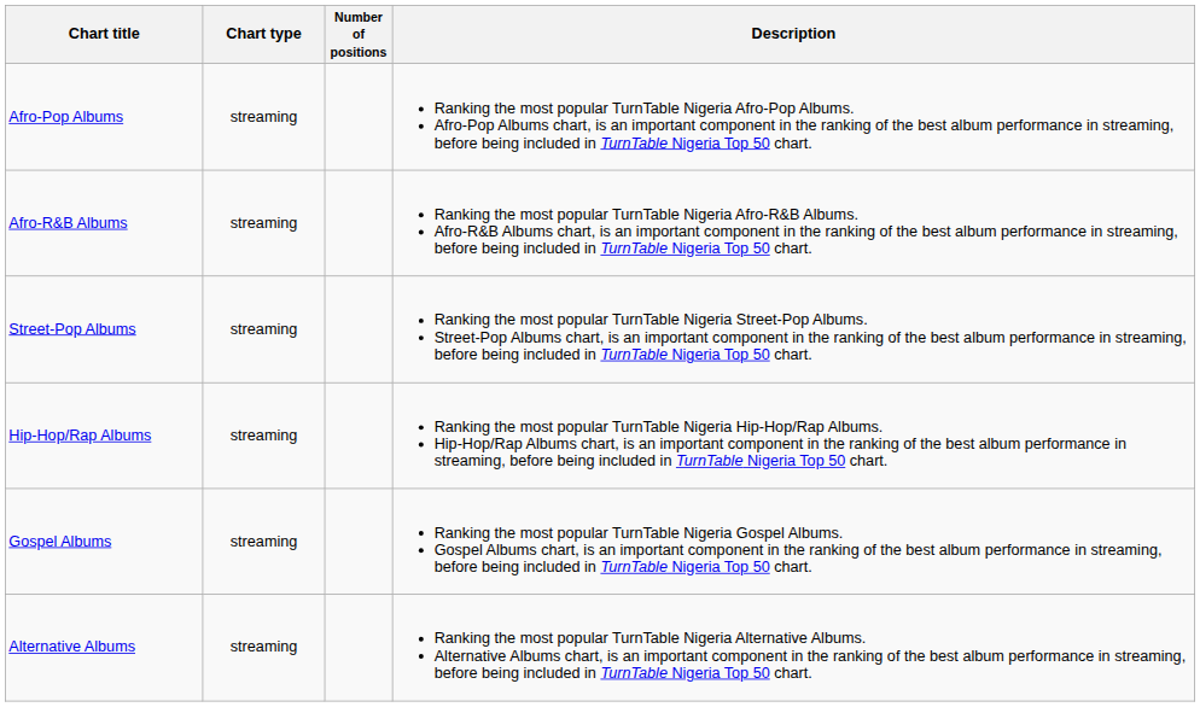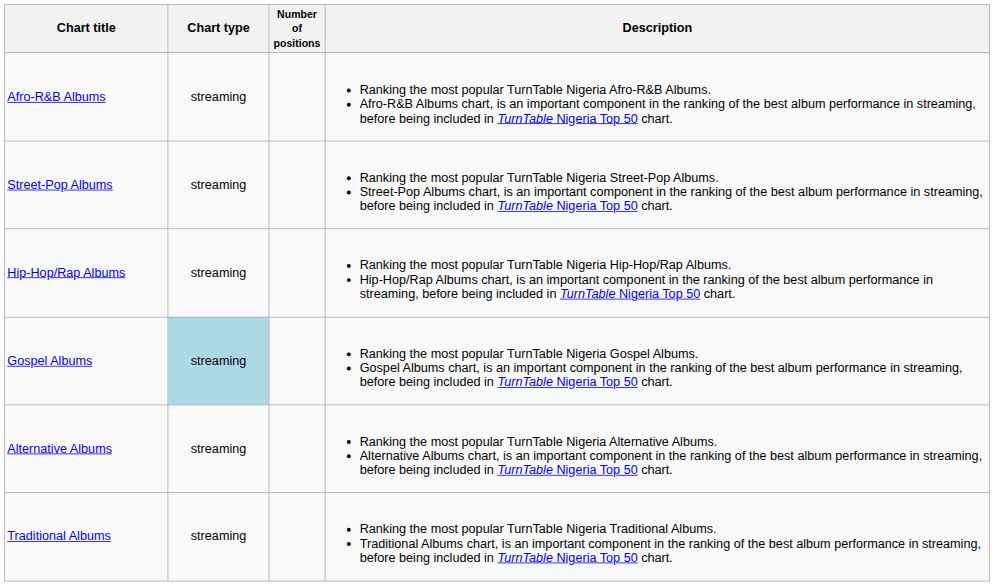 <table class="wikitable sortable">
 <tr>
 <th width=200>Chart title</th>
 <th width=120>Chart type</th>
 <th><small>Number of<br>positions</small></th>
 <th class="unsortable">Description</th>
-</tr>
-<tr>
-<td><a href='#'>Afro-Pop Albums</a></td>
-<td style="text-align:center;" rowspan="1">streaming</td>
-<td align=center></td>
-<td><br><ul><li>Ranking the most popular TurnTable Nigeria Afro-Pop Albums.</li><li>Afro-Pop Albums chart, is an important component in the ranking of the best album performance in streaming, before being included in <a href='#'><em>TurnTable</em> Nigeria Top 50</a> chart.</li></ul></td>
 </tr>
 <tr>
 <td><a href='#'>Afro-R&B Albums</a></td>
 <td style="text-align:center;" rowspan="1">streaming</td>
 <td align=center></td>
 <td><br><ul><li>Ranking the most popular TurnTable Nigeria Afro-R&B Albums.</li><li>Afro-R&B Albums chart, is an important component in the ranking of the best album performance in streaming, before being included in <a href='#'><em>TurnTable</em> Nigeria Top 50</a> chart.</li></ul></td>
 </tr>
 <tr>
 <td><a href='#'>Street-Pop Albums</a></td>
 <td style="text-align:center;" rowspan="1">streaming</td>
 <td align=center></td>
 <td><br><ul><li>Ranking the most popular TurnTable Nigeria Street-Pop Albums.</li><li>Street-Pop Albums chart, is an important component in the ranking of the best album performance in streaming, before being included in <a href='#'><em>TurnTable</em> Nigeria Top 50</a> chart.</li></ul></td>
 </tr>
 <tr>
 <td><a href='#'>Hip-Hop/Rap Albums</a></td>
 <td style="text-align:center;" rowspan="1">streaming</td>
 <td align=center></td>
 <td><br><ul><li>Ranking the most popular TurnTable Nigeria Hip-Hop/Rap Albums.</li><li>Hip-Hop/Rap Albums chart, is an important component in the ranking of the best album performance in streaming, before being included in <a href='#'><em>TurnTable</em> Nigeria Top 50</a> chart.</li></ul></td>
 </tr>
 <tr>
 <td><a href='#'>Gospel Albums</a></td>
-<td style="text-align:center;" rowspan="1">streaming</td>
+<td style="background: lightblue; text-align:center;" rowspan="1">streaming</td>
 <td align=center></td>
 <td><br><ul><li>Ranking the most popular TurnTable Nigeria Gospel Albums.</li><li>Gospel Albums chart, is an important component in the ranking of the best album performance in streaming, before being included in <a href='#'><em>TurnTable</em> Nigeria Top 50</a> chart.</li></ul></td>
 </tr>
 <tr>
 <td><a href='#'>Alternative Albums</a></td>
 <td style="text-align:center;" rowspan="1">streaming</td>
 <td align=center></td>
 <td><br><ul><li>Ranking the most popular TurnTable Nigeria Alternative Albums.</li><li>Alternative Albums chart, is an important component in the ranking of the best album performance in streaming, before being included in <a href='#'><em>TurnTable</em> Nigeria Top 50</a> chart.</li></ul></td>
 </tr>
+<tr>
+<td><a href='#'>Traditional Albums</a></td>
+<td style="text-align:center;" rowspan="1">streaming</td>
+<td align=center></td>
+<td><br><ul><li>Ranking the most popular TurnTable Nigeria Traditional Albums.</li><li>Traditional Albums chart, is an important component in the ranking of the best album performance in streaming, before being included in <a href='#'><em>TurnTable</em> Nigeria Top 50</a> chart.</li></ul></td>
+</tr>
 </table>
